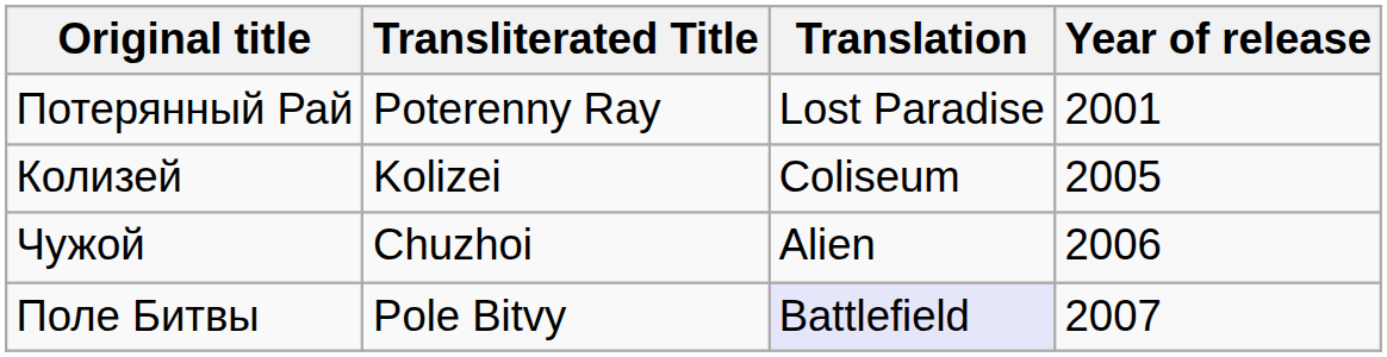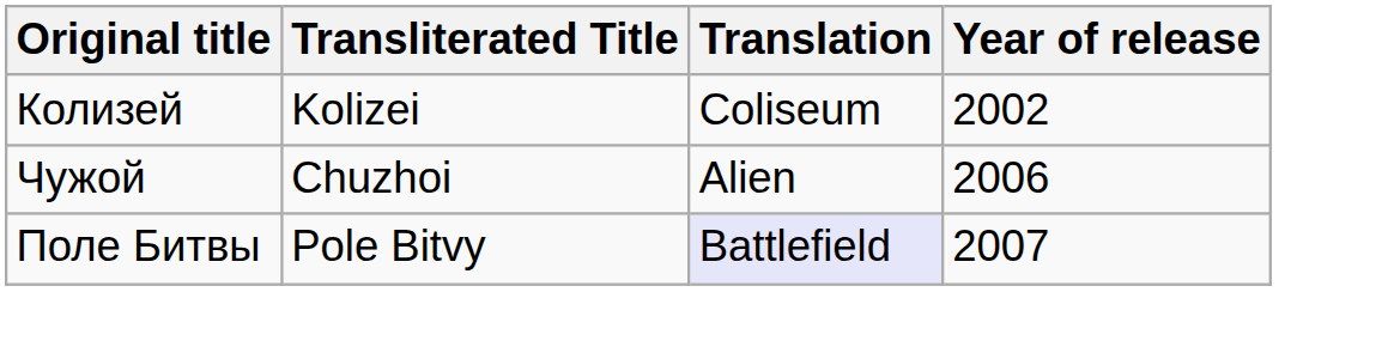 <table class="wikitable">
 <tr>
 <th>Original title</th>
 <th>Transliterated Title</th>
 <th>Translation</th>
 <th>Year of release</th>
 </tr>
 <tr>
-<td>Потерянный Рай</td>
-<td>Poterenny Ray</td>
-<td>Lost Paradise</td>
-<td>2001</td>
-</tr>
-<tr>
 <td>Колизей</td>
 <td>Kolizei</td>
 <td>Coliseum</td>
-<td>2005</td>
+<td>2002</td>
 </tr>
 <tr>
 <td>Чужой</td>
 <td>Chuzhoi</td>
 <td>Alien</td>
 <td>2006</td>
 </tr>
 <tr>
 <td>Поле Битвы</td>
 <td>Pole Bitvy</td>
 <td style="background: lavender;">Battlefield</td>
 <td>2007</td>
 </tr>
 </table>
